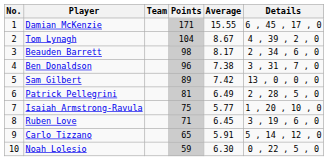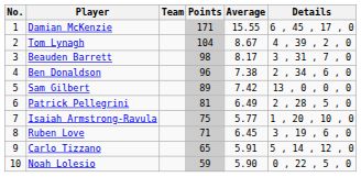 <table class="wikitable sortable" style="text-align:center">
 <tr>
 <th>No.</th>
 <th>Player</th>
 <th>Team</th>
 <th>Points</th>
 <th>Average</th>
 <th>Details</th>
 </tr>
 <tr>
 <td>1</td>
 <td style="text-align:left"> <a href='#'>Damian McKenzie</a></td>
 <td style="text-align:left"> </td>
 <td style="background:#ccc">171</td>
 <td>15.55</td>
 <td>6 , 45 , 17 , 0 </td>
 </tr>
 <tr>
 <td>2</td>
 <td style="text-align:left"> <a href='#'>Tom Lynagh</a></td>
 <td style="text-align:left"> </td>
 <td style="background:#ccc">104</td>
 <td>8.67</td>
 <td>4 , 39 , 2 , 0 </td>
 </tr>
 <tr>
 <td>3</td>
 <td style="text-align:left"> <a href='#'>Beauden Barrett</a></td>
 <td style="text-align:left"> </td>
 <td style="background:#ccc">98</td>
 <td>8.17</td>
-<td>2 , 34 , 6 , 0 </td>
+<td>3 , 31 , 7 , 0 </td>
 </tr>
 <tr>
 <td>4</td>
 <td style="text-align:left"> <a href='#'>Ben Donaldson</a></td>
 <td style="text-align:left"> </td>
 <td style="background:#ccc">96</td>
 <td>7.38</td>
-<td>3 , 31 , 7 , 0 </td>
+<td>2 , 34 , 6 , 0 </td>
 </tr>
 <tr>
 <td>5</td>
 <td style="text-align:left"> <a href='#'>Sam Gilbert</a></td>
 <td style="text-align:left"> </td>
 <td style="background:#ccc">89</td>
 <td>7.42</td>
 <td>13 , 0 , 0 , 0 </td>
 </tr>
 <tr>
 <td>6</td>
 <td style="text-align:left"> <a href='#'>Patrick Pellegrini</a></td>
 <td style="text-align:left"> </td>
 <td style="background:#ccc">81</td>
 <td>6.49</td>
 <td>2 , 28 , 5 , 0 </td>
 </tr>
 <tr>
 <td>7</td>
 <td style="text-align:left"> <a href='#'>Isaiah Armstrong-Ravula</a></td>
 <td style="text-align:left"> </td>
 <td style="background:#ccc">75</td>
 <td>5.77</td>
 <td>1 , 20 , 10 , 0 </td>
 </tr>
 <tr>
 <td>8</td>
 <td style="text-align:left"> <a href='#'>Ruben Love</a></td>
 <td style="text-align:left"> </td>
 <td style="background:#ccc">71</td>
 <td>6.45</td>
 <td>3 , 19 , 6 , 0 </td>
 </tr>
 <tr>
 <td>9</td>
 <td style="text-align:left"> <a href='#'>Carlo Tizzano</a></td>
 <td style="text-align:left"> </td>
 <td style="background:#ccc">65</td>
 <td>5.91</td>
 <td>5 , 14 , 12 , 0 </td>
 </tr>
 <tr>
 <td>10</td>
 <td style="text-align:left"> <a href='#'>Noah Lolesio</a></td>
 <td style="text-align:left"> </td>
 <td style="background:#ccc">59</td>
-<td>6.30</td>
+<td>5.90</td>
 <td>0 , 22 , 5 , 0 </td>
 </tr>
 </table>
